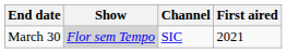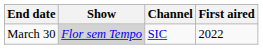 <table class="wikitable">
 <tr>
 <th>End date</th>
 <th>Show</th>
 <th>Channel</th>
 <th>First aired</th>
 </tr>
 <tr>
 <td>March 30</td>
 <td style="background: lightgrey;"><em><a href='#'>Flor sem Tempo</a></em></td>
 <td><a href='#'>SIC</a></td>
-<td>2021</td>
+<td>2022</td>
 </tr>
 </table>
